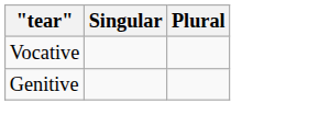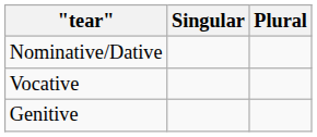 <table class="wikitable">
 <tr>
 <th> "tear"</th>
 <th>Singular</th>
 <th>Plural</th>
+</tr>
+<tr>
+<td>Nominative/Dative</td>
+<td> </td>
+<td> </td>
 </tr>
 <tr>
 <td>Vocative</td>
 <td> </td>
 <td> </td>
 </tr>
 <tr>
 <td>Genitive</td>
 <td> </td>
 <td> </td>
 </tr>
 </table>
